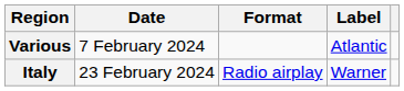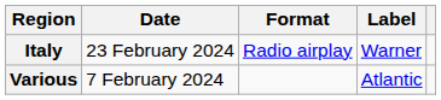 <table class="wikitable plainrowheaders">
 <tr>
 <th scope="col">Region</th>
 <th scope="col">Date</th>
 <th scope="col">Format</th>
 <th scope="col">Label</th>
 <th scope="col"></th>
 </tr>
 <tr>
+<th scope="row">Italy</th>
+<td>23 February 2024</td>
+<td><a href='#'>Radio airplay</a></td>
+<td><a href='#'>Warner</a></td>
+<td style="text-align:center"></td>
+</tr>
+<tr>
 <th scope="row">Various</th>
 <td>7 February 2024</td>
 <td></td>
 <td><a href='#'>Atlantic</a></td>
 <td style="text-align:center"></td>
 </tr>
-<tr>
-<th scope="row">Italy</th>
-<td>23 February 2024</td>
-<td><a href='#'>Radio airplay</a></td>
-<td><a href='#'>Warner</a></td>
-<td style="text-align:center"></td>
-</tr>
 </table>
